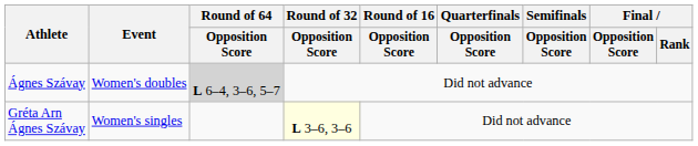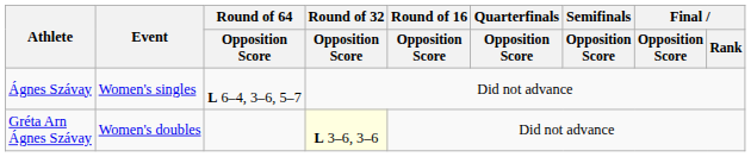 <table class=wikitable style="font-size:90%">
 <tr>
 <th rowspan="2">Athlete</th>
 <th rowspan="2">Event</th>
 <th>Round of 64</th>
 <th>Round of 32</th>
 <th>Round of 16</th>
 <th>Quarterfinals</th>
 <th>Semifinals</th>
 <th colspan=2>Final / </th>
 </tr>
 <tr style="font-size:95%">
 <th>Opposition<br>Score</th>
 <th>Opposition<br>Score</th>
 <th>Opposition<br>Score</th>
 <th>Opposition<br>Score</th>
 <th>Opposition<br>Score</th>
 <th>Opposition<br>Score</th>
 <th>Rank</th>
 </tr>
 <tr align=center>
 <td align=left><a href='#'>Ágnes Szávay</a></td>
-<td align=left><a href='#'>Women's doubles</a></td>
-<td style="background: lightgrey;"><br><strong>L</strong> 6–4, 3–6, 5–7</td>
+<td align=left><a href='#'>Women's singles</a></td>
+<td><br><strong>L</strong> 6–4, 3–6, 5–7</td>
 <td colspan=6>Did not advance</td>
 </tr>
 <tr align=center>
 <td align=left><a href='#'>Gréta Arn</a><br><a href='#'>Ágnes Szávay</a></td>
-<td align=left><a href='#'>Women's singles</a></td>
+<td align=left><a href='#'>Women's doubles</a></td>
 <td></td>
 <td style="background: lightyellow;"><br><strong>L</strong> 3–6, 3–6</td>
 <td colspan=5>Did not advance</td>
 </tr>
 </table>
